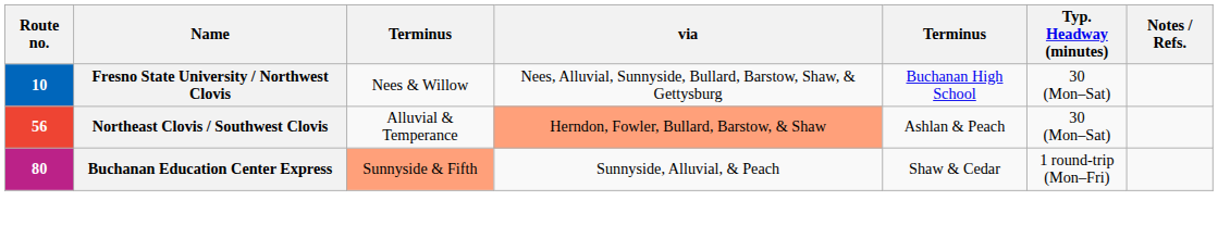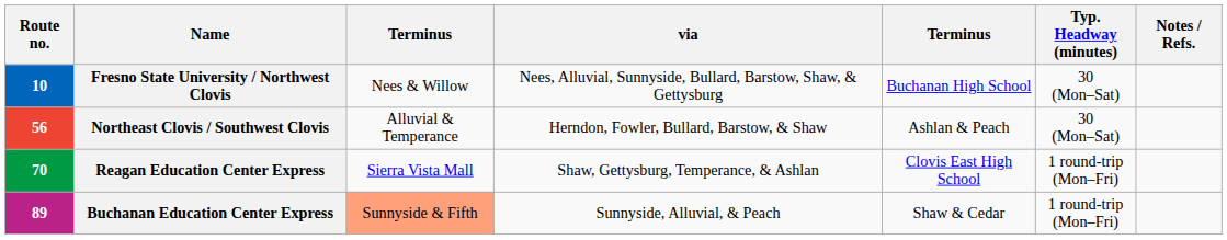 <table class="wikitable sortable" style="font-size:100%;text-align:center">
 <tr>
 <th>Route no.</th>
 <th>Name</th>
 <th>Terminus</th>
 <th>via<br></th>
 <th>Terminus</th>
 <th>Typ. <a href='#'>Headway</a><br>(minutes)</th>
 <th class="unsortable">Notes / Refs.</th>
 </tr>
 <tr>
 <th style="background:#06b;color:#fff">10</th>
 <th>Fresno State University / Northwest Clovis</th>
 <td>Nees & Willow</td>
 <td>Nees, Alluvial, Sunnyside, Bullard, Barstow, Shaw, & Gettysburg<br></td>
 <td><a href='#'>Buchanan High School</a></td>
 <td>30<br>(Mon–Sat)</td>
 <td style="font-size:90%;text-align:left"></td>
 </tr>
 <tr>
 <th style="background:#e43;color:#fff">56</th>
 <th>Northeast Clovis / Southwest Clovis</th>
 <td>Alluvial & Temperance</td>
-<td style="background: lightsalmon;">Herndon, Fowler, Bullard, Barstow, & Shaw<br></td>
+<td>Herndon, Fowler, Bullard, Barstow, & Shaw<br></td>
 <td>Ashlan & Peach</td>
 <td>30<br>(Mon–Sat)</td>
 <td style="font-size:90%;text-align:left"></td>
 </tr>
 <tr>
-<th style="background:#b28;color:#fff">80</th>
+<th style="background:#094;color:#fff">70</th>
+<th>Reagan Education Center Express</th>
+<td><a href='#'>Sierra Vista Mall</a></td>
+<td>Shaw, Gettysburg, Temperance, & Ashlan<br></td>
+<td><a href='#'>Clovis East High School</a></td>
+<td>1 round-trip<br>(Mon–Fri)</td>
+<td style="font-size:90%;text-align:left"></td>
+</tr>
+<tr>
+<th style="background:#b28;color:#fff">89</th>
 <th>Buchanan Education Center Express</th>
 <td style="background: lightsalmon;">Sunnyside & Fifth</td>
 <td>Sunnyside, Alluvial, & Peach<br></td>
 <td>Shaw & Cedar</td>
 <td>1 round-trip<br>(Mon–Fri)</td>
 <td style="font-size:90%;text-align:left"></td>
 </tr>
 </table>
